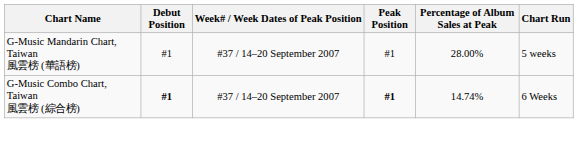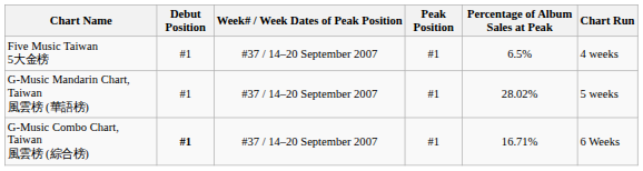 <table class="wikitable">
 <tr>
 <th width="200px">Chart Name</th>
 <th width="70px">Debut Position</th>
 <th>Week# / Week Dates of Peak Position</th>
 <th width="70px">Peak Position</th>
 <th width="150px">Percentage of Album Sales at Peak</th>
 <th>Chart Run</th>
 </tr>
 <tr>
+<td>Five Music Taiwan<br>5大金榜</td>
+<td align="center">#1</td>
+<td align="center">#37 / 14–20 September 2007</td>
+<td align="center">#1</td>
+<td align="center">6.5%</td>
+<td>4 weeks</td>
+</tr>
+<tr>
 <td>G-Music Mandarin Chart, Taiwan<br>風雲榜 (華語榜)</td>
 <td align="center">#1</td>
 <td align="center">#37 / 14–20 September 2007</td>
 <td align="center">#1</td>
-<td align="center">28.00%</td>
+<td align="center">28.02%</td>
 <td>5 weeks</td>
 </tr>
 <tr>
 <td>G-Music Combo Chart, Taiwan<br>風雲榜 (綜合榜)</td>
 <td align="center"><strong>#1</strong></td>
 <td align="center">#37 / 14–20 September 2007</td>
-<td align="center"><strong>#1</strong></td>
-<td align="center">14.74%</td>
+<td align="center">#1</td>
+<td align="center">16.71%</td>
 <td>6 Weeks</td>
 </tr>
 </table>
